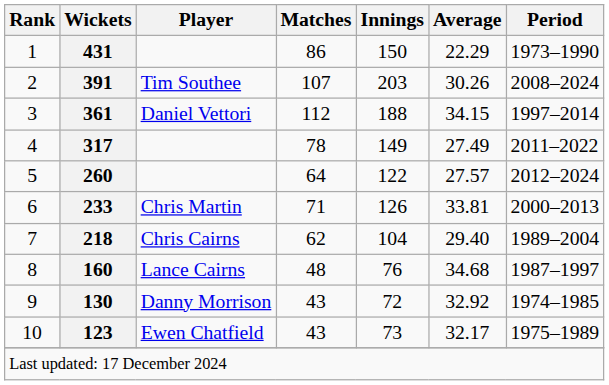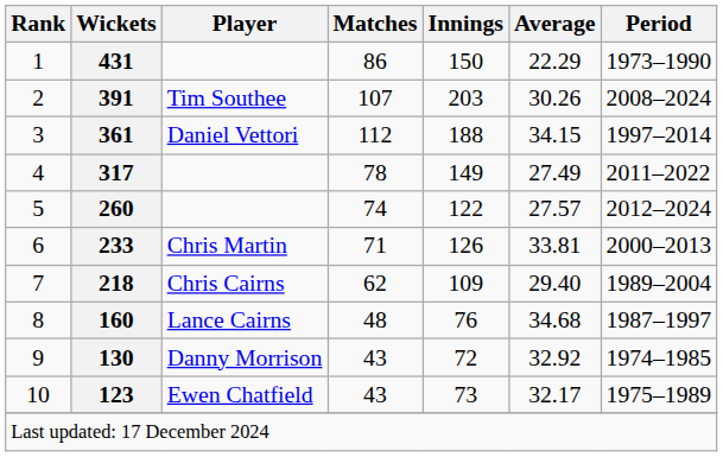 <table class="wikitable plainrowheaders sortable">
 <tr>
 <th scope=col>Rank</th>
 <th scope=col>Wickets</th>
 <th scope=col>Player</th>
 <th scope=col>Matches</th>
 <th scope=col>Innings</th>
 <th scope=col>Average</th>
 <th scope=col>Period</th>
 </tr>
 <tr>
 <td align=center>1</td>
 <th scope=row style=text-align:center;>431</th>
 <td></td>
 <td align=center>86</td>
 <td align=center>150</td>
 <td align=center>22.29</td>
 <td>1973–1990</td>
 </tr>
 <tr>
 <td align=center>2</td>
 <th scope=row style=text-align:center;>391</th>
 <td><a href='#'>Tim Southee</a></td>
 <td align=center>107</td>
 <td align=center>203</td>
 <td align=center>30.26</td>
 <td>2008–2024</td>
 </tr>
 <tr>
 <td align=center>3</td>
 <th scope=row style=text-align:center;>361</th>
 <td><a href='#'>Daniel Vettori</a></td>
 <td align=center>112</td>
 <td align=center>188</td>
 <td align=center>34.15</td>
 <td>1997–2014</td>
 </tr>
 <tr>
 <td align=center>4</td>
 <th scope=row style=text-align:center;>317</th>
 <td></td>
 <td align=center>78</td>
 <td align=center>149</td>
 <td align=center>27.49</td>
 <td>2011–2022</td>
 </tr>
 <tr>
 <td align=center>5</td>
 <th scope=row style=text-align:center;>260</th>
 <td></td>
-<td align=center>64</td>
+<td align=center>74</td>
 <td align=center>122</td>
 <td align=center>27.57</td>
 <td>2012–2024</td>
 </tr>
 <tr>
 <td align=center>6</td>
 <th scope=row style=text-align:center;>233</th>
 <td><a href='#'>Chris Martin</a></td>
 <td align=center>71</td>
 <td align=center>126</td>
 <td align=center>33.81</td>
 <td>2000–2013</td>
 </tr>
 <tr>
 <td align=center>7</td>
 <th scope=row style=text-align:center;>218</th>
 <td><a href='#'>Chris Cairns</a></td>
 <td align=center>62</td>
-<td align=center>104</td>
+<td align=center>109</td>
 <td align=center>29.40</td>
 <td>1989–2004</td>
 </tr>
 <tr>
 <td align=center>8</td>
 <th scope=row style=text-align:center;>160</th>
 <td><a href='#'>Lance Cairns</a></td>
 <td align=center>48</td>
 <td align=center>76</td>
 <td align=center>34.68</td>
 <td>1987–1997</td>
 </tr>
 <tr>
 <td align=center>9</td>
 <th scope=row style=text-align:center;>130</th>
 <td><a href='#'>Danny Morrison</a></td>
 <td align=center>43</td>
 <td align=center>72</td>
 <td align=center>32.92</td>
 <td>1974–1985</td>
 </tr>
 <tr>
 <td align=center>10</td>
 <th scope=row style=text-align:center;>123</th>
 <td><a href='#'>Ewen Chatfield</a></td>
 <td align=center>43</td>
 <td align=center>73</td>
 <td align=center>32.17</td>
 <td>1975–1989</td>
 </tr>
 <tr>
 </tr>
 <tr class=sortbottom>
 <td colspan=7><small>Last updated: 17 December 2024</small></td>
 </tr>
 </table>
